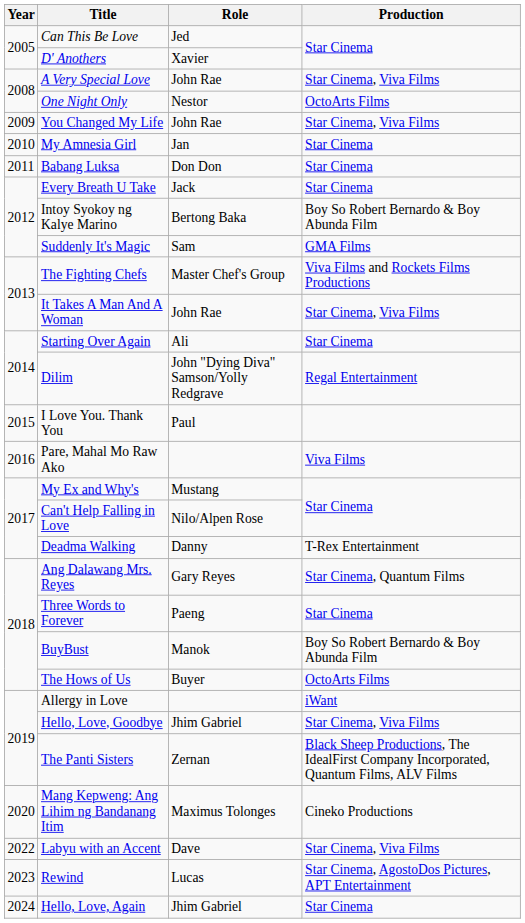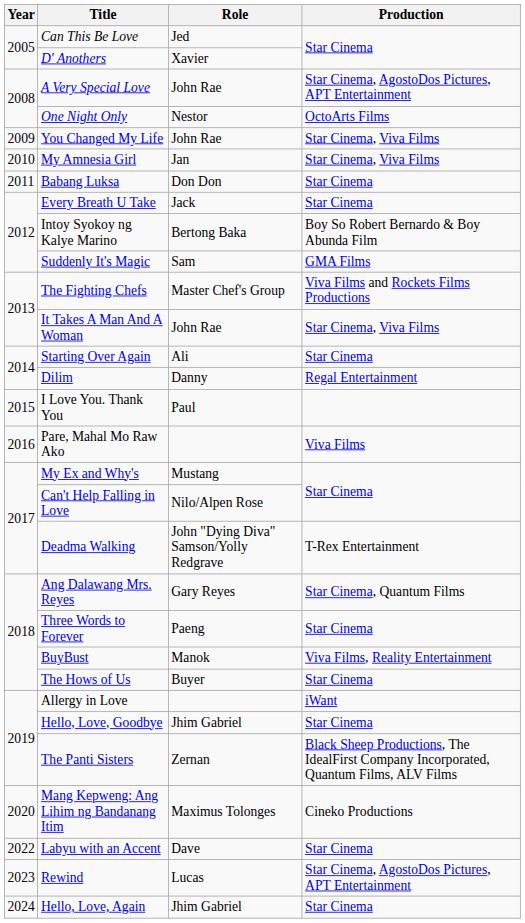 <table class="wikitable sortable">
 <tr>
 <th>Year</th>
 <th>Title</th>
 <th>Role</th>
 <th>Production</th>
 </tr>
 <tr>
 <td rowspan="2">2005</td>
 <td><em>Can This Be Love</em></td>
 <td>Jed</td>
 <td rowspan="2"><a href='#'>Star Cinema</a></td>
 </tr>
 <tr>
 <td><em><a href='#'>D' Anothers</a></em></td>
 <td>Xavier</td>
 </tr>
 <tr>
 <td rowspan="2">2008</td>
 <td><em><a href='#'>A Very Special Love</a></em></td>
 <td>John Rae</td>
-<td><a href='#'>Star Cinema</a>, <a href='#'>Viva Films</a></td>
+<td><a href='#'>Star Cinema</a>, <a href='#'>AgostoDos Pictures</a>, <a href='#'>APT Entertainment</a></td>
 </tr>
 <tr>
 <td><em><a href='#'>One Night Only</a></td>
 <td>Nestor</td>
 <td><a href='#'>OctoArts Films</a></td>
 </tr>
 <tr>
 <td>2009</td>
 <td></em><a href='#'>You Changed My Life</a><em></td>
 <td>John Rae</td>
 <td><a href='#'>Star Cinema</a>, <a href='#'>Viva Films</a></td>
 </tr>
 <tr>
 <td>2010</td>
 <td></em><a href='#'>My Amnesia Girl</a><em></td>
 <td>Jan</td>
-<td><a href='#'>Star Cinema</a></td>
+<td><a href='#'>Star Cinema</a>, <a href='#'>Viva Films</a></td>
 </tr>
 <tr>
 <td>2011</td>
 <td></em><a href='#'>Babang Luksa</a><em></td>
 <td>Don Don</td>
 <td><a href='#'>Star Cinema</a></td>
 </tr>
 <tr>
 <td rowspan="3">2012</td>
 <td></em><a href='#'>Every Breath U Take</a><em></td>
 <td>Jack</td>
 <td><a href='#'>Star Cinema</a></td>
 </tr>
 <tr>
 <td></em>Intoy Syokoy ng Kalye Marino<em></td>
 <td>Bertong Baka</td>
 <td>Boy So Robert Bernardo & Boy Abunda Film</td>
 </tr>
 <tr>
 <td></em><a href='#'>Suddenly It's Magic</a><em></td>
 <td>Sam</td>
 <td><a href='#'>GMA Films</a></td>
 </tr>
 <tr>
 <td rowspan="2">2013</td>
 <td></em><a href='#'>The Fighting Chefs</a><em></td>
 <td>Master Chef's Group</td>
 <td><a href='#'>Viva Films</a> and <a href='#'>Rockets Films Productions</a></td>
 </tr>
 <tr>
 <td></em><a href='#'>It Takes A Man And A Woman</a><em></td>
 <td>John Rae</td>
 <td><a href='#'>Star Cinema</a>, <a href='#'>Viva Films</a></td>
 </tr>
 <tr>
 <td rowspan="2">2014</td>
 <td></em><a href='#'>Starting Over Again</a><em></td>
 <td>Ali</td>
 <td><a href='#'>Star Cinema</a></td>
 </tr>
 <tr>
 <td></em><a href='#'>Dilim</a><em></td>
-<td>John "Dying Diva" Samson/Yolly Redgrave</td>
+<td>Danny</td>
 <td><a href='#'>Regal Entertainment</a></td>
 </tr>
 <tr>
 <td>2015</td>
 <td></em>I Love You. Thank You<em></td>
 <td>Paul</td>
 <td></td>
 </tr>
 <tr>
 <td>2016</td>
 <td></em>Pare, Mahal Mo Raw Ako<em></td>
 <td></td>
 <td><a href='#'>Viva Films</a></td>
 </tr>
 <tr>
 <td rowspan="3">2017</td>
 <td></em><a href='#'>My Ex and Why's</a><em></td>
 <td>Mustang</td>
 <td rowspan="2"><a href='#'>Star Cinema</a></td>
 </tr>
 <tr>
 <td></em><a href='#'>Can't Help Falling in Love</a><em></td>
 <td>Nilo/Alpen Rose</td>
 </tr>
 <tr>
 <td></em><a href='#'>Deadma Walking</a><em></td>
-<td>Danny</td>
+<td>John "Dying Diva" Samson/Yolly Redgrave</td>
 <td>T-Rex Entertainment</td>
 </tr>
 <tr>
 <td rowspan="4">2018</td>
 <td></em><a href='#'>Ang Dalawang Mrs. Reyes</a><em></td>
 <td>Gary Reyes</td>
 <td><a href='#'>Star Cinema</a>, Quantum Films</td>
 </tr>
 <tr>
 <td></em><a href='#'>Three Words to Forever</a><em></td>
 <td>Paeng</td>
 <td><a href='#'>Star Cinema</a></td>
 </tr>
 <tr>
 <td></em><a href='#'>BuyBust</a><em></td>
 <td>Manok</td>
-<td>Boy So Robert Bernardo & Boy Abunda Film</td>
+<td><a href='#'>Viva Films</a>, <a href='#'>Reality Entertainment</a></td>
 </tr>
 <tr>
 <td></em><a href='#'>The Hows of Us</a><em></td>
 <td>Buyer</td>
-<td><a href='#'>OctoArts Films</a></td>
+<td><a href='#'>Star Cinema</a></td>
 </tr>
 <tr>
 <td rowspan="3">2019</td>
 <td></em>Allergy in Love<em></td>
 <td></td>
 <td><a href='#'>iWant</a></td>
 </tr>
 <tr>
 <td></em><a href='#'>Hello, Love, Goodbye</a><em></td>
 <td>Jhim Gabriel</td>
-<td><a href='#'>Star Cinema</a>, <a href='#'>Viva Films</a></td>
+<td><a href='#'>Star Cinema</a></td>
 </tr>
 <tr>
 <td></em><a href='#'>The Panti Sisters</a><em></td>
 <td>Zernan</td>
 <td><a href='#'>Black Sheep Productions</a>, The IdealFirst Company Incorporated, Quantum Films, ALV Films</td>
 </tr>
 <tr>
 <td>2020</td>
 <td></em><a href='#'>Mang Kepweng: Ang Lihim ng Bandanang Itim</a><em></td>
 <td>Maximus Tolonges</td>
 <td>Cineko Productions</td>
 </tr>
 <tr>
 <td>2022</td>
 <td></em><a href='#'>Labyu with an Accent</a><em></td>
 <td>Dave</td>
-<td><a href='#'>Star Cinema</a>, <a href='#'>Viva Films</a></td>
+<td><a href='#'>Star Cinema</a></td>
 </tr>
 <tr>
 <td>2023</td>
 <td></em><a href='#'>Rewind</a><em></td>
 <td>Lucas</td>
 <td><a href='#'>Star Cinema</a>, <a href='#'>AgostoDos Pictures</a>, <a href='#'>APT Entertainment</a></td>
 </tr>
 <tr>
 <td>2024</td>
 <td></em><a href='#'>Hello, Love, Again</a><em></td>
 <td>Jhim Gabriel</td>
 <td><a href='#'>Star Cinema</a></td>
 </tr>
 </table>
